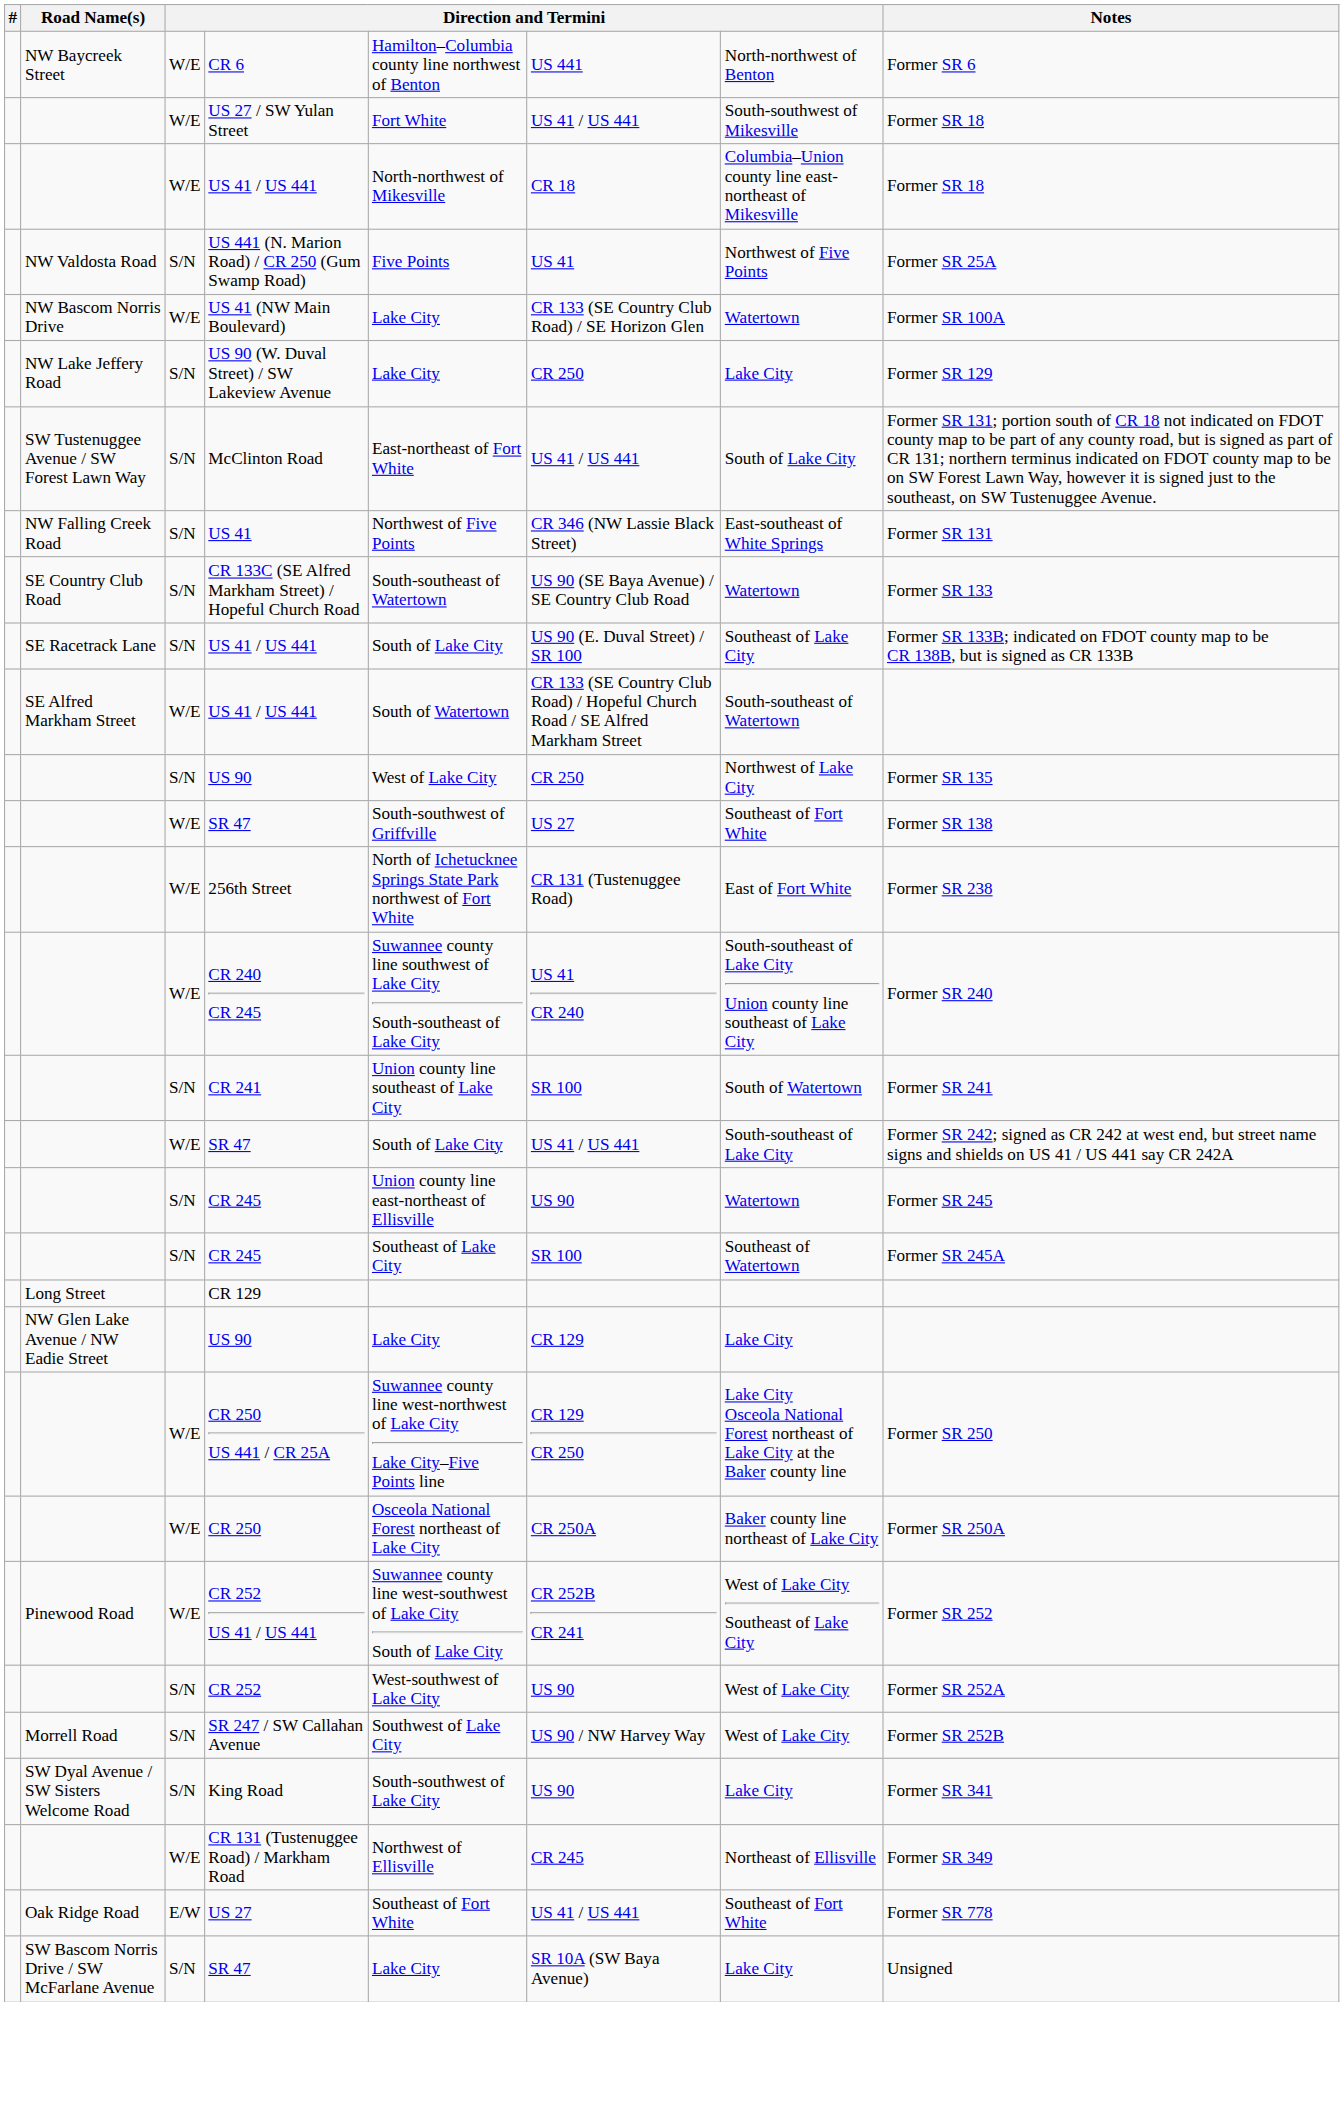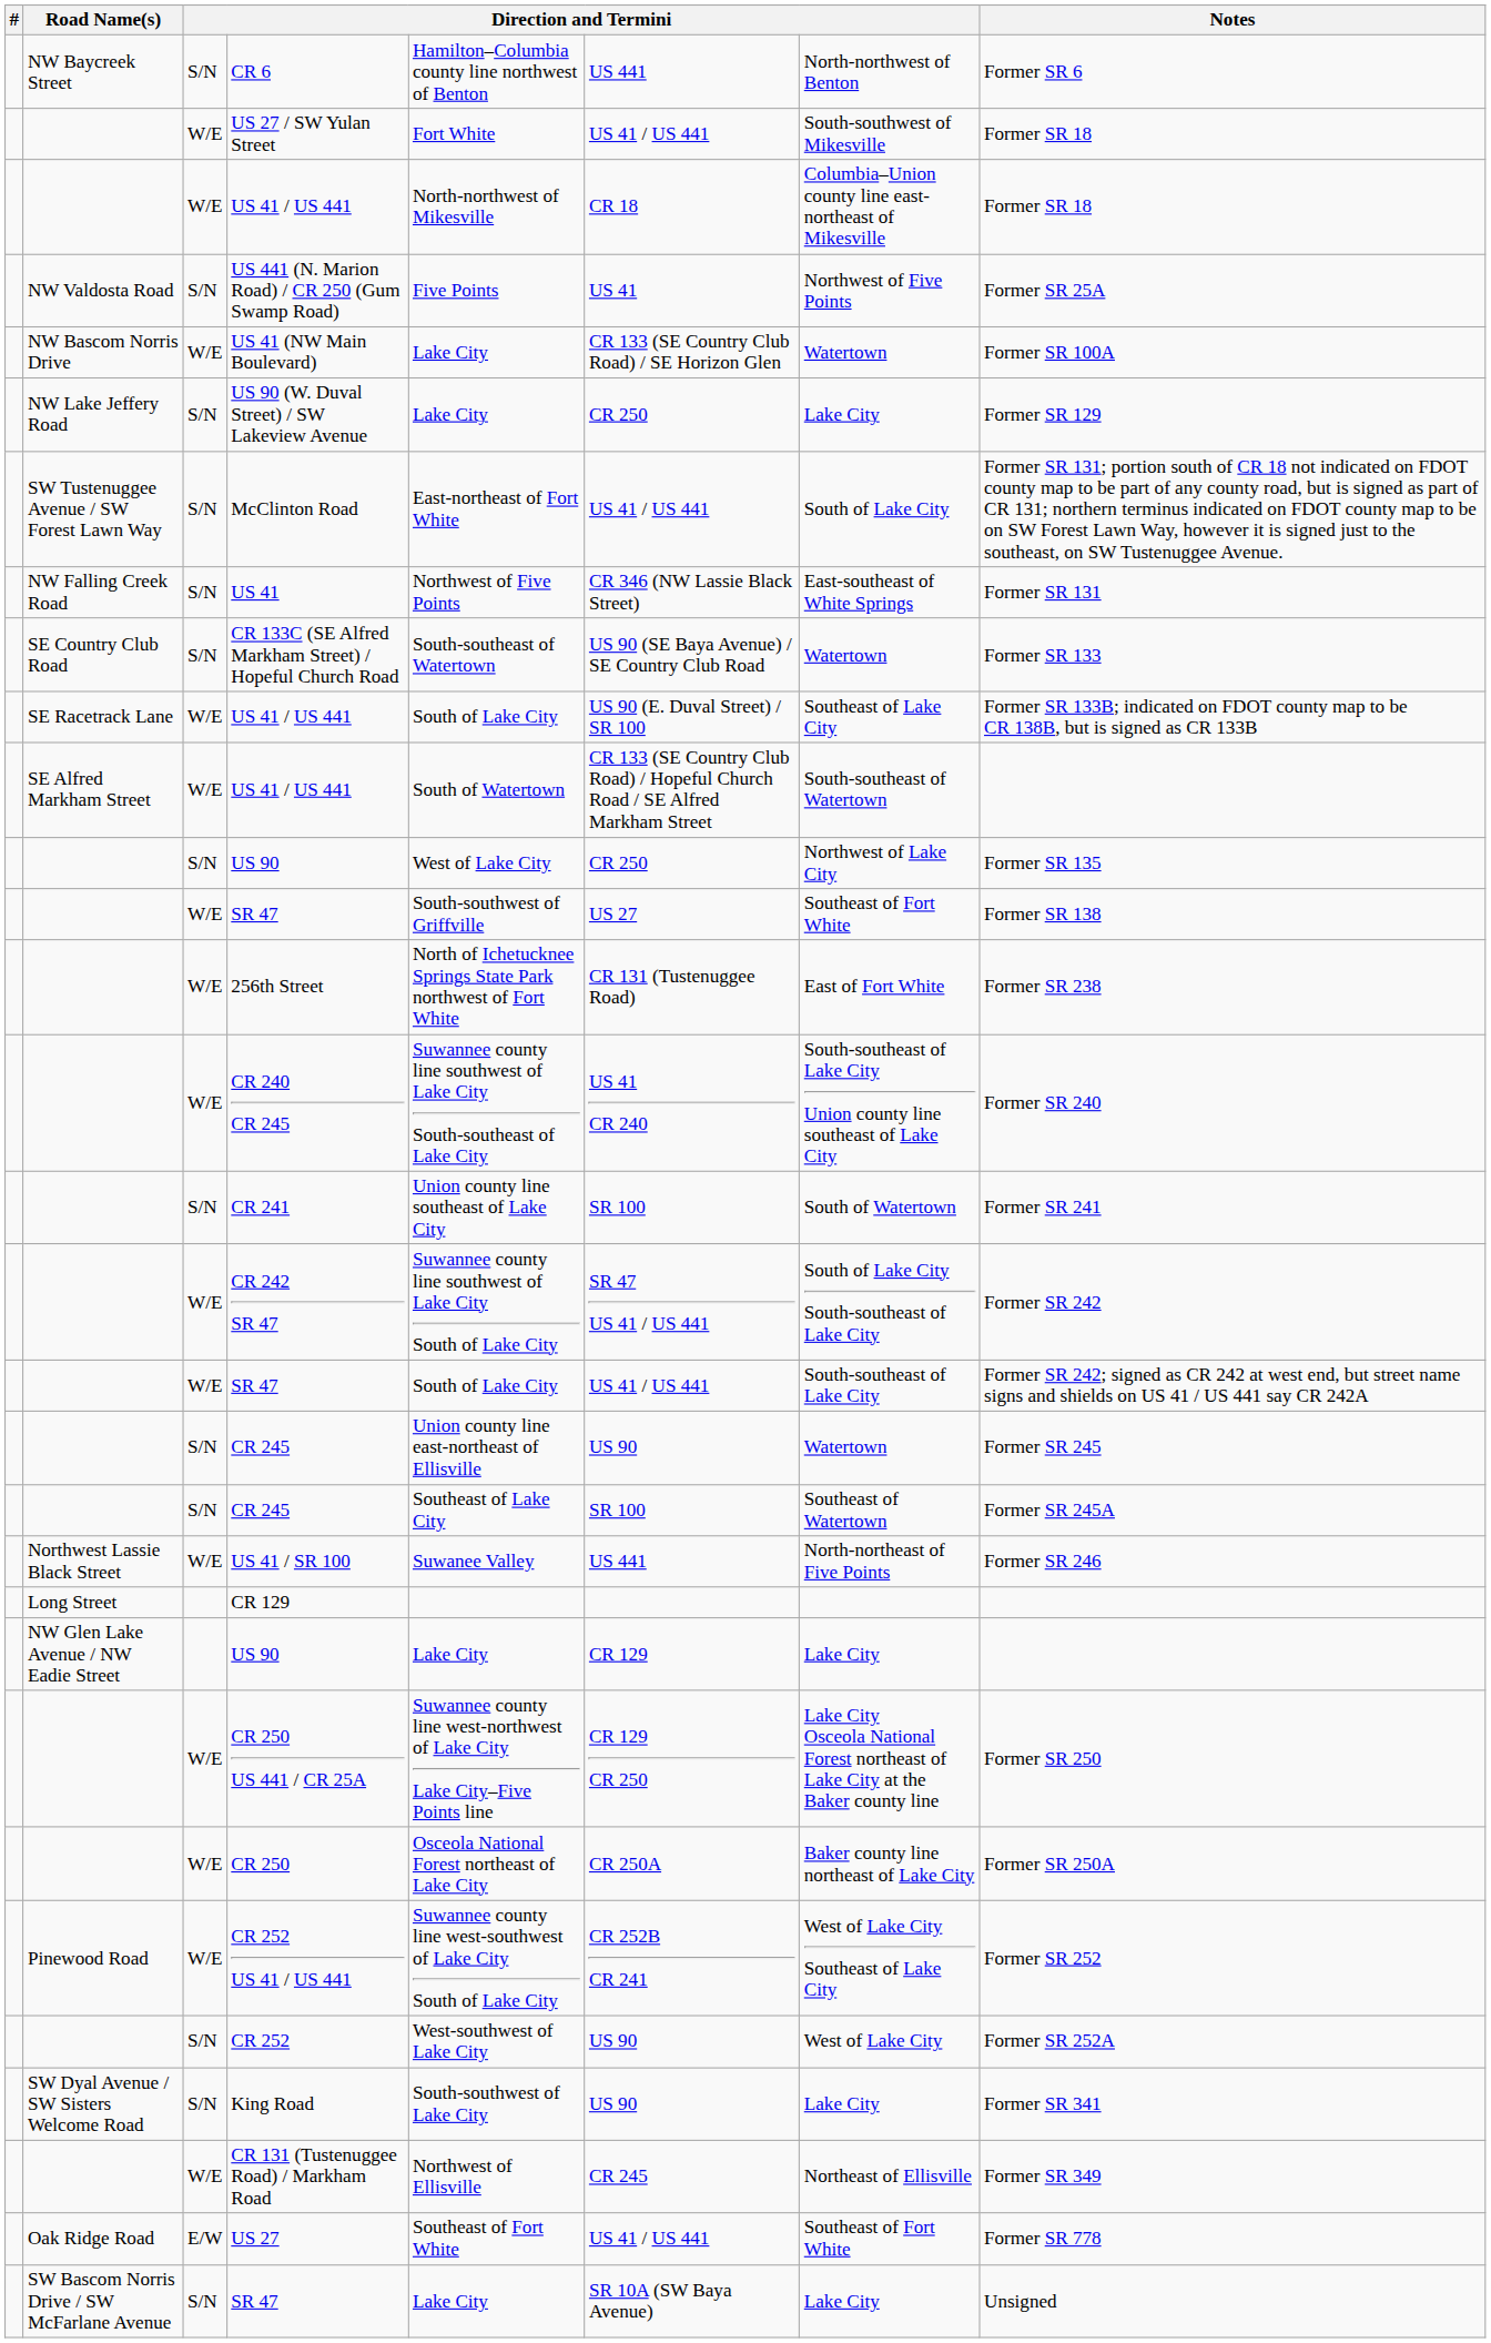 <table class="wikitable">
 <tr>
 <th align=center>#</th>
 <th>Road Name(s)</th>
 <th colspan=5>Direction and Termini</th>
 <th>Notes</th>
 </tr>
 <tr>
 <td></td>
 <td>NW Baycreek Street</td>
-<td>W/E</td>
+<td>S/N</td>
 <td><a href='#'>CR 6</a></td>
 <td><a href='#'>Hamilton</a>–<a href='#'>Columbia</a> county line northwest of <a href='#'>Benton</a></td>
 <td><a href='#'>US 441</a></td>
 <td>North-northwest of <a href='#'>Benton</a></td>
 <td>Former <a href='#'>SR 6</a></td>
 </tr>
 <tr>
 <td></td>
 <td></td>
 <td>W/E</td>
 <td><a href='#'>US 27</a> / SW Yulan Street</td>
 <td><a href='#'>Fort White</a></td>
 <td><a href='#'>US 41</a> / <a href='#'>US 441</a></td>
 <td>South-southwest of <a href='#'>Mikesville</a></td>
 <td>Former <a href='#'>SR 18</a></td>
 </tr>
 <tr>
 <td></td>
 <td></td>
 <td>W/E</td>
 <td><a href='#'>US 41</a> / <a href='#'>US 441</a></td>
 <td>North-northwest of <a href='#'>Mikesville</a></td>
 <td><a href='#'>CR 18</a></td>
 <td><a href='#'>Columbia</a>–<a href='#'>Union</a> county line east-northeast of <a href='#'>Mikesville</a></td>
 <td>Former <a href='#'>SR 18</a></td>
 </tr>
 <tr>
 <td></td>
 <td>NW Valdosta Road</td>
 <td>S/N</td>
 <td><a href='#'>US 441</a> (N. Marion Road) / <a href='#'>CR 250</a> (Gum Swamp Road)</td>
 <td><a href='#'>Five Points</a></td>
 <td><a href='#'>US 41</a></td>
 <td>Northwest of <a href='#'>Five Points</a></td>
 <td>Former <a href='#'>SR 25A</a></td>
 </tr>
 <tr>
 <td></td>
 <td>NW Bascom Norris Drive</td>
 <td>W/E</td>
 <td><a href='#'>US 41</a> (NW Main Boulevard)</td>
 <td><a href='#'>Lake City</a></td>
 <td><a href='#'>CR 133</a> (SE Country Club Road) / SE Horizon Glen</td>
 <td><a href='#'>Watertown</a></td>
 <td>Former <a href='#'>SR 100A</a></td>
 </tr>
 <tr>
 <td></td>
 <td>NW Lake Jeffery Road</td>
 <td>S/N</td>
 <td><a href='#'>US 90</a> (W. Duval Street) / SW Lakeview Avenue</td>
 <td><a href='#'>Lake City</a></td>
 <td><a href='#'>CR 250</a></td>
 <td><a href='#'>Lake City</a></td>
 <td>Former <a href='#'>SR 129</a></td>
 </tr>
 <tr>
 <td></td>
 <td>SW Tustenuggee Avenue / SW Forest Lawn Way</td>
 <td>S/N</td>
 <td>McClinton Road</td>
 <td>East-northeast of <a href='#'>Fort White</a></td>
 <td><a href='#'>US 41</a> / <a href='#'>US 441</a></td>
 <td>South of <a href='#'>Lake City</a></td>
 <td>Former <a href='#'>SR 131</a>; portion south of <a href='#'>CR 18</a> not indicated on FDOT county map to be part of any county road, but is signed as part of CR 131; northern terminus indicated on FDOT county map to be on SW Forest Lawn Way, however it is signed just to the southeast, on SW Tustenuggee Avenue.</td>
 </tr>
 <tr>
 <td></td>
 <td>NW Falling Creek Road</td>
 <td>S/N</td>
 <td><a href='#'>US 41</a></td>
 <td>Northwest of <a href='#'>Five Points</a></td>
 <td><a href='#'>CR 346</a> (NW Lassie Black Street)</td>
 <td>East-southeast of <a href='#'>White Springs</a></td>
 <td>Former <a href='#'>SR 131</a></td>
 </tr>
 <tr>
 <td></td>
 <td>SE Country Club Road</td>
 <td>S/N</td>
 <td><a href='#'>CR 133C</a> (SE Alfred Markham Street) / Hopeful Church Road</td>
 <td>South-southeast of <a href='#'>Watertown</a></td>
 <td><a href='#'>US 90</a> (SE Baya Avenue) / SE Country Club Road</td>
 <td><a href='#'>Watertown</a></td>
 <td>Former <a href='#'>SR 133</a></td>
 </tr>
 <tr>
 <td></td>
 <td>SE Racetrack Lane</td>
-<td>S/N</td>
+<td>W/E</td>
 <td><a href='#'>US 41</a> / <a href='#'>US 441</a></td>
 <td>South of <a href='#'>Lake City</a></td>
 <td><a href='#'>US 90</a> (E. Duval Street) / <a href='#'>SR 100</a></td>
 <td>Southeast of <a href='#'>Lake City</a></td>
 <td>Former <a href='#'>SR 133B</a>; indicated on FDOT county map to be <a href='#'>CR 138B</a>, but is signed as CR 133B</td>
 </tr>
 <tr>
 <td></td>
 <td>SE Alfred Markham Street</td>
 <td>W/E</td>
 <td><a href='#'>US 41</a> / <a href='#'>US 441</a></td>
 <td>South of <a href='#'>Watertown</a></td>
 <td><a href='#'>CR 133</a> (SE Country Club Road) / Hopeful Church Road / SE Alfred Markham Street</td>
 <td>South-southeast of <a href='#'>Watertown</a></td>
 <td></td>
 </tr>
 <tr>
 <td></td>
 <td></td>
 <td>S/N</td>
 <td><a href='#'>US 90</a></td>
 <td>West of <a href='#'>Lake City</a></td>
 <td><a href='#'>CR 250</a></td>
 <td>Northwest of <a href='#'>Lake City</a></td>
 <td>Former <a href='#'>SR 135</a></td>
 </tr>
 <tr>
 <td></td>
 <td></td>
 <td>W/E</td>
 <td><a href='#'>SR 47</a></td>
 <td>South-southwest of <a href='#'>Griffville</a></td>
 <td><a href='#'>US 27</a></td>
 <td>Southeast of <a href='#'>Fort White</a></td>
 <td>Former <a href='#'>SR 138</a></td>
 </tr>
 <tr>
 <td></td>
 <td></td>
 <td>W/E</td>
 <td>256th Street</td>
 <td>North of <a href='#'>Ichetucknee Springs State Park</a> northwest of <a href='#'>Fort White</a></td>
 <td><a href='#'>CR 131</a> (Tustenuggee Road)</td>
 <td>East of <a href='#'>Fort White</a></td>
 <td>Former <a href='#'>SR 238</a></td>
 </tr>
 <tr>
 <td></td>
 <td></td>
 <td>W/E</td>
 <td><a href='#'>CR 240</a><hr><a href='#'>CR 245</a></td>
 <td><a href='#'>Suwannee</a> county line southwest of <a href='#'>Lake City</a><hr>South-southeast of <a href='#'>Lake City</a></td>
 <td><a href='#'>US 41</a><hr><a href='#'>CR 240</a></td>
 <td>South-southeast of <a href='#'>Lake City</a><hr><a href='#'>Union</a> county line southeast of <a href='#'>Lake City</a></td>
 <td>Former <a href='#'>SR 240</a></td>
 </tr>
 <tr>
 <td></td>
 <td></td>
 <td>S/N</td>
 <td><a href='#'>CR 241</a></td>
 <td><a href='#'>Union</a> county line southeast of <a href='#'>Lake City</a></td>
 <td><a href='#'>SR 100</a></td>
 <td>South of <a href='#'>Watertown</a></td>
 <td>Former <a href='#'>SR 241</a></td>
 </tr>
 <tr>
 <td></td>
 <td></td>
 <td>W/E</td>
+<td><a href='#'>CR 242</a><hr><a href='#'>SR 47</a></td>
+<td><a href='#'>Suwannee</a> county line southwest of <a href='#'>Lake City</a><hr>South of <a href='#'>Lake City</a></td>
+<td><a href='#'>SR 47</a><hr><a href='#'>US 41</a> / <a href='#'>US 441</a></td>
+<td>South of <a href='#'>Lake City</a><hr>South-southeast of <a href='#'>Lake City</a></td>
+<td>Former <a href='#'>SR 242</a></td>
+</tr>
+<tr>
+<td></td>
+<td></td>
+<td>W/E</td>
 <td><a href='#'>SR 47</a></td>
 <td>South of <a href='#'>Lake City</a></td>
 <td><a href='#'>US 41</a> / <a href='#'>US 441</a></td>
 <td>South-southeast of <a href='#'>Lake City</a></td>
 <td>Former <a href='#'>SR 242</a>; signed as CR 242 at west end, but street name signs and shields on US 41 / US 441 say CR 242A</td>
 </tr>
 <tr>
 <td></td>
 <td></td>
 <td>S/N</td>
 <td><a href='#'>CR 245</a></td>
 <td><a href='#'>Union</a> county line east-northeast of <a href='#'>Ellisville</a></td>
 <td><a href='#'>US 90</a></td>
 <td><a href='#'>Watertown</a></td>
 <td>Former <a href='#'>SR 245</a></td>
 </tr>
 <tr>
 <td></td>
 <td></td>
 <td>S/N</td>
 <td><a href='#'>CR 245</a></td>
 <td>Southeast of <a href='#'>Lake City</a></td>
 <td><a href='#'>SR 100</a></td>
 <td>Southeast of <a href='#'>Watertown</a></td>
 <td>Former <a href='#'>SR 245A</a></td>
+</tr>
+<tr>
+<td></td>
+<td>Northwest Lassie Black Street</td>
+<td>W/E</td>
+<td><a href='#'>US 41</a> / <a href='#'>SR 100</a></td>
+<td><a href='#'>Suwanee Valley</a></td>
+<td><a href='#'>US 441</a></td>
+<td>North-northeast of <a href='#'>Five Points</a></td>
+<td>Former <a href='#'>SR 246</a></td>
 </tr>
 <tr>
 <td></td>
 <td>Long Street</td>
 <td></td>
 <td>CR 129</td>
 <td></td>
 <td></td>
 <td></td>
 <td></td>
 </tr>
 <tr>
 <td></td>
 <td>NW Glen Lake Avenue / NW Eadie Street</td>
 <td></td>
 <td><a href='#'>US 90</a></td>
 <td><a href='#'>Lake City</a></td>
 <td><a href='#'>CR 129</a></td>
 <td><a href='#'>Lake City</a></td>
 <td></td>
 </tr>
 <tr>
 <td></td>
 <td></td>
 <td>W/E</td>
 <td><a href='#'>CR 250</a><hr><a href='#'>US 441</a> / <a href='#'>CR 25A</a></td>
 <td><a href='#'>Suwannee</a> county line west-northwest of <a href='#'>Lake City</a><hr><a href='#'>Lake City</a>–<a href='#'>Five Points</a> line</td>
 <td><a href='#'>CR 129</a><hr><a href='#'>CR 250</a></td>
 <td><a href='#'>Lake City</a><br><a href='#'>Osceola National Forest</a> northeast of <a href='#'>Lake City</a> at the <a href='#'>Baker</a> county line</td>
 <td>Former <a href='#'>SR 250</a></td>
 </tr>
 <tr>
 <td></td>
 <td></td>
 <td>W/E</td>
 <td><a href='#'>CR 250</a></td>
 <td><a href='#'>Osceola National Forest</a> northeast of <a href='#'>Lake City</a></td>
 <td><a href='#'>CR 250A</a></td>
 <td><a href='#'>Baker</a> county line northeast of <a href='#'>Lake City</a></td>
 <td>Former <a href='#'>SR 250A</a></td>
 </tr>
 <tr>
 <td></td>
 <td>Pinewood Road</td>
 <td>W/E</td>
 <td><a href='#'>CR 252</a><hr><a href='#'>US 41</a> / <a href='#'>US 441</a></td>
 <td><a href='#'>Suwannee</a> county line west-southwest of <a href='#'>Lake City</a><hr>South of <a href='#'>Lake City</a></td>
 <td><a href='#'>CR 252B</a><hr><a href='#'>CR 241</a></td>
 <td>West of <a href='#'>Lake City</a><hr>Southeast of <a href='#'>Lake City</a></td>
 <td>Former <a href='#'>SR 252</a></td>
 </tr>
 <tr>
 <td></td>
 <td></td>
 <td>S/N</td>
 <td><a href='#'>CR 252</a></td>
 <td>West-southwest of <a href='#'>Lake City</a></td>
 <td><a href='#'>US 90</a></td>
 <td>West of <a href='#'>Lake City</a></td>
 <td>Former <a href='#'>SR 252A</a></td>
 </tr>
 <tr>
 <td></td>
-<td>Morrell Road</td>
-<td>S/N</td>
-<td><a href='#'>SR 247</a> / SW Callahan Avenue</td>
-<td>Southwest of <a href='#'>Lake City</a></td>
-<td><a href='#'>US 90</a> / NW Harvey Way</td>
-<td>West of <a href='#'>Lake City</a></td>
-<td>Former <a href='#'>SR 252B</a></td>
-</tr>
-<tr>
-<td></td>
 <td>SW Dyal Avenue / SW Sisters Welcome Road</td>
 <td>S/N</td>
 <td>King Road</td>
 <td>South-southwest of <a href='#'>Lake City</a></td>
 <td><a href='#'>US 90</a></td>
 <td><a href='#'>Lake City</a></td>
 <td>Former <a href='#'>SR 341</a></td>
 </tr>
 <tr>
 <td></td>
 <td></td>
 <td>W/E</td>
 <td><a href='#'>CR 131</a> (Tustenuggee Road) / Markham Road</td>
 <td>Northwest of <a href='#'>Ellisville</a></td>
 <td><a href='#'>CR 245</a></td>
 <td>Northeast of <a href='#'>Ellisville</a></td>
 <td>Former <a href='#'>SR 349</a></td>
 </tr>
 <tr>
 <td></td>
 <td>Oak Ridge Road</td>
 <td>E/W</td>
 <td><a href='#'>US 27</a></td>
 <td>Southeast of <a href='#'>Fort White</a></td>
 <td><a href='#'>US 41</a> / <a href='#'>US 441</a></td>
 <td>Southeast of <a href='#'>Fort White</a></td>
 <td>Former <a href='#'>SR 778</a></td>
 </tr>
 <tr>
 <td></td>
 <td>SW Bascom Norris Drive / SW McFarlane Avenue</td>
 <td>S/N</td>
 <td><a href='#'>SR 47</a></td>
 <td><a href='#'>Lake City</a></td>
 <td><a href='#'>SR 10A</a> (SW Baya Avenue)</td>
 <td><a href='#'>Lake City</a></td>
 <td>Unsigned</td>
 </tr>
 </table>
